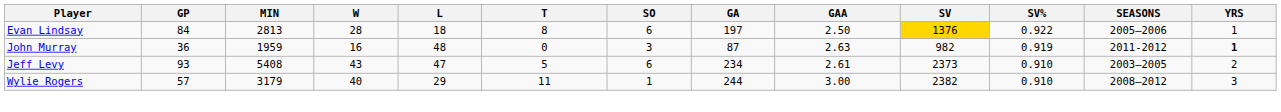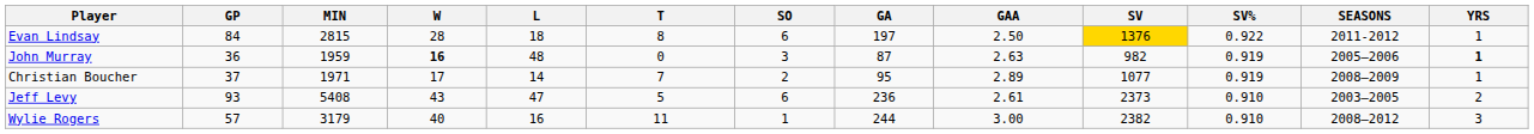 <table class="wikitable">
 <tr>
 <th bgcolor="#DDDDFF" width="3%">Player</th>
 <th bgcolor="#DDDDFF" width="2%">GP</th>
 <th bgcolor="#DDDDFF" width="2%">MIN</th>
 <th bgcolor="#DDDDFF" width="2%">W</th>
 <th bgcolor="#DDDDFF" width="2%">L</th>
 <th bgcolor="#DDDDFF" width="3%">T</th>
 <th bgcolor="#DDDDFF" width="2%">SO</th>
 <th bgcolor="#DDDDFF" width="2%">GA</th>
 <th bgcolor="#DDDDFF" width="3%">GAA</th>
 <th bgcolor="#DDDDFF" width="2%">SV</th>
 <th bgcolor="#DDDDFF" width="2%">SV%</th>
 <th bgcolor="#DDDDFF" width="2%">SEASONS</th>
 <th bgcolor="#DDDDFF" width="2%">YRS</th>
 </tr>
 <tr>
 <td align=left><a href='#'>Evan Lindsay</a></td>
 <td align=center>84</td>
-<td align=center>2813</td>
+<td align=center>2815</td>
 <td align=center>28</td>
 <td align=center>18</td>
 <td align=center>8</td>
 <td align=center>6</td>
 <td align=center>197</td>
 <td align=center>2.50</td>
 <td align=center style="background: gold;">1376</td>
 <td align=center>0.922</td>
-<td align=center>2005–2006</td>
+<td align=center>2011-2012</td>
 <td align=center>1</td>
 </tr>
 <tr>
 <td align=left><a href='#'>John Murray</a></td>
 <td align=center>36</td>
 <td align=center>1959</td>
-<td align=center>16</td>
+<td align=center><strong>16</strong></td>
 <td align=center>48</td>
 <td align=center>0</td>
 <td align=center>3</td>
 <td align=center>87</td>
 <td align=center>2.63</td>
 <td align=center>982</td>
 <td align=center>0.919</td>
-<td align=center>2011-2012</td>
+<td align=center>2005–2006</td>
 <td align=center><strong>1</strong></td>
+</tr>
+<tr>
+<td align=left>Christian Boucher</td>
+<td align=center>37</td>
+<td align=center>1971</td>
+<td align=center>17</td>
+<td align=center>14</td>
+<td align=center>7</td>
+<td align=center>2</td>
+<td align=center>95</td>
+<td align=center>2.89</td>
+<td align=center>1077</td>
+<td align=center>0.919</td>
+<td align=center>2008–2009</td>
+<td align=center>1</td>
 </tr>
 <tr>
 <td align=left><a href='#'>Jeff Levy</a></td>
 <td align=center>93</td>
 <td align=center>5408</td>
 <td align=center>43</td>
 <td align=center>47</td>
 <td align=center>5</td>
 <td align=center>6</td>
-<td align=center>234</td>
+<td align=center>236</td>
 <td align=center>2.61</td>
 <td align=center>2373</td>
 <td align=center>0.910</td>
 <td align=center>2003–2005</td>
 <td align=center>2</td>
 </tr>
 <tr>
 <td align=left><a href='#'>Wylie Rogers</a></td>
 <td align=center>57</td>
 <td align=center>3179</td>
 <td align=center>40</td>
-<td align=center>29</td>
+<td align=center>16</td>
 <td align=center>11</td>
 <td align=center>1</td>
 <td align=center>244</td>
 <td align=center>3.00</td>
 <td align=center>2382</td>
 <td align=center>0.910</td>
 <td align=center>2008–2012</td>
 <td align=center>3</td>
 </tr>
 </table>
